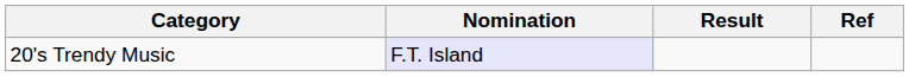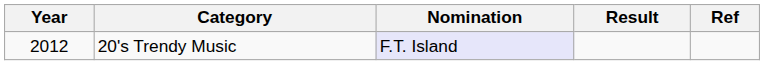 <table class="wikitable" style="width:700px">
 <tr>
+<th>Year</th>
 <th>Category</th>
 <th>Nomination</th>
 <th>Result</th>
 <th>Ref</th>
 </tr>
 <tr>
+<td align=center>2012</td>
 <td>20's Trendy Music</td>
 <td style="background: lavender;">F.T. Island</td>
 <td></td>
 <td align=center></td>
 </tr>
 </table>
